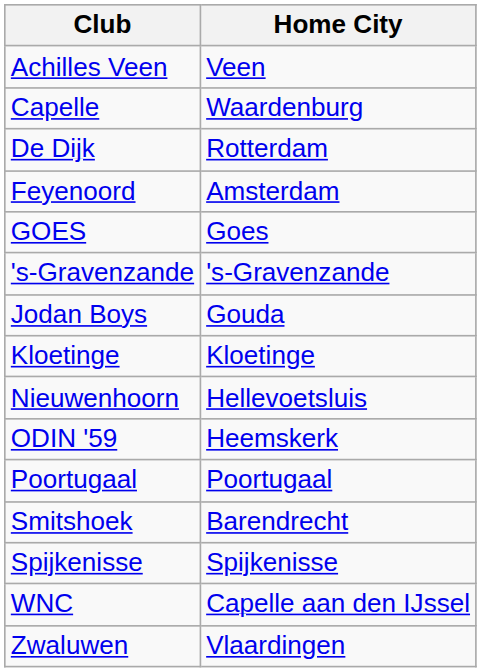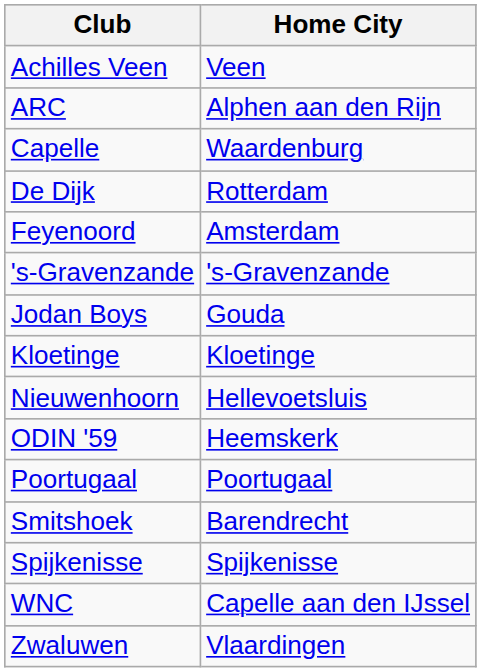 <table class="wikitable sortable">
 <tr>
 <th>Club</th>
 <th>Home City</th>
 </tr>
 <tr>
 <td><a href='#'>Achilles Veen</a></td>
 <td><a href='#'>Veen</a></td>
+</tr>
+<tr>
+<td><a href='#'>ARC</a></td>
+<td><a href='#'>Alphen aan den Rijn</a></td>
 </tr>
 <tr>
 <td><a href='#'>Capelle</a></td>
 <td><a href='#'>Waardenburg</a></td>
 </tr>
 <tr>
 <td><a href='#'>De Dijk</a></td>
 <td><a href='#'>Rotterdam</a></td>
 </tr>
 <tr>
 <td><a href='#'>Feyenoord</a></td>
 <td><a href='#'>Amsterdam</a></td>
-</tr>
-<tr>
-<td><a href='#'>GOES</a></td>
-<td><a href='#'>Goes</a></td>
 </tr>
 <tr>
 <td><a href='#'>'s-Gravenzande</a></td>
 <td><a href='#'>'s-Gravenzande</a></td>
 </tr>
 <tr>
 <td><a href='#'>Jodan Boys</a></td>
 <td><a href='#'>Gouda</a></td>
 </tr>
 <tr>
 <td><a href='#'>Kloetinge</a></td>
 <td><a href='#'>Kloetinge</a></td>
 </tr>
 <tr>
 <td><a href='#'>Nieuwenhoorn</a></td>
 <td><a href='#'>Hellevoetsluis</a></td>
 </tr>
 <tr>
 <td><a href='#'>ODIN '59</a></td>
 <td><a href='#'>Heemskerk</a></td>
 </tr>
 <tr>
 <td><a href='#'>Poortugaal</a></td>
 <td><a href='#'>Poortugaal</a></td>
 </tr>
 <tr>
 <td><a href='#'>Smitshoek</a></td>
 <td><a href='#'>Barendrecht</a></td>
 </tr>
 <tr>
 <td><a href='#'>Spijkenisse</a></td>
 <td><a href='#'>Spijkenisse</a></td>
 </tr>
 <tr>
 <td><a href='#'>WNC</a></td>
 <td><a href='#'>Capelle aan den IJssel</a></td>
 </tr>
 <tr>
 <td><a href='#'>Zwaluwen</a></td>
 <td><a href='#'>Vlaardingen</a></td>
 </tr>
 </table>
